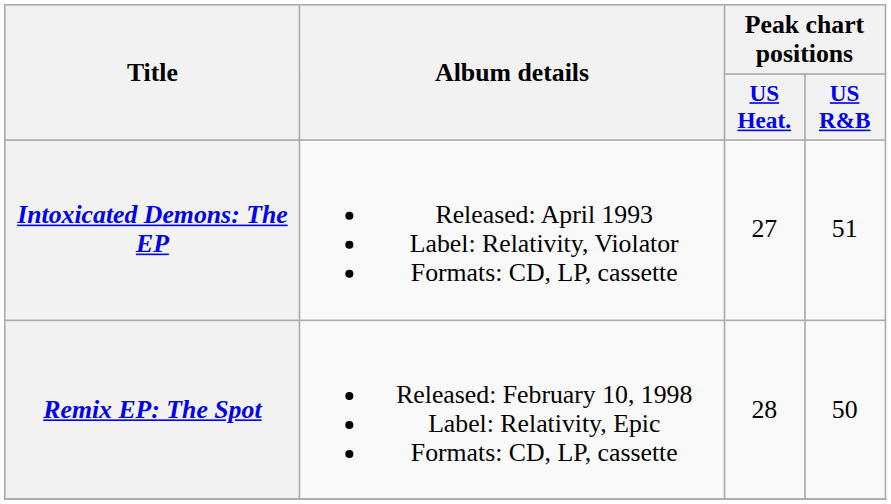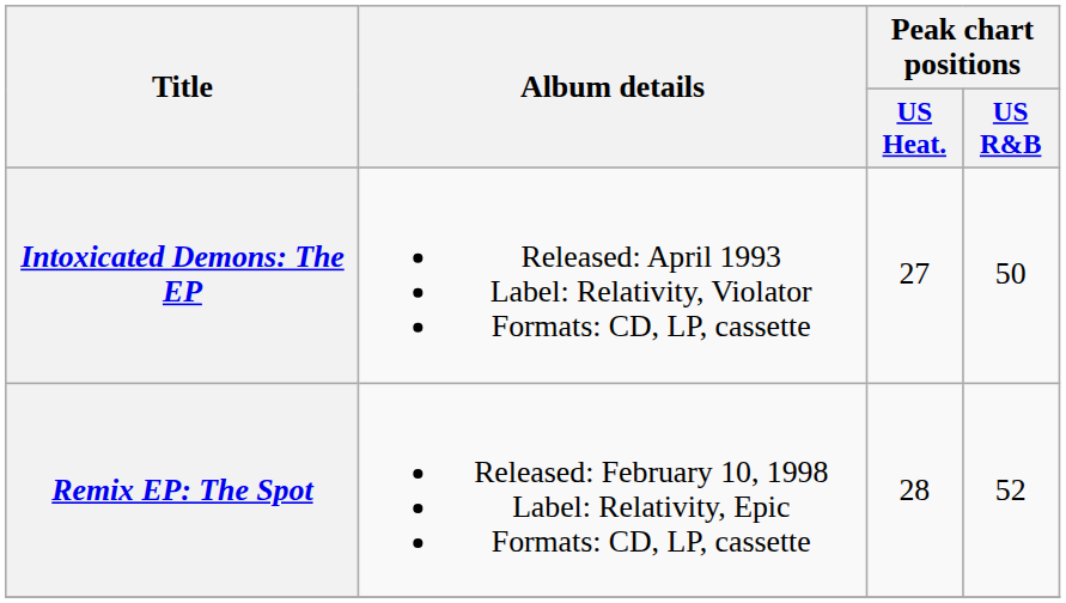 <table class="wikitable plainrowheaders" style="text-align:center;" border="1">
 <tr>
 <th scope="col" rowspan="2" style="width:11em;">Title</th>
 <th scope="col" rowspan="2" style="width:16em;">Album details</th>
 <th scope="col" colspan="2">Peak chart positions</th>
 </tr>
 <tr>
 <th scope="col" style="width:3em;font-size:90%;"><a href='#'>US<br>Heat.</a><br></th>
 <th scope="col" style="width:3em;font-size:90%;"><a href='#'>US<br>R&B</a><br></th>
 </tr>
 <tr>
 <th scope="row"><em><a href='#'>Intoxicated Demons: The EP</a></em></th>
 <td><br><ul><li>Released: April 1993</li><li>Label: Relativity, Violator</li><li>Formats: CD, LP, cassette</li></ul></td>
 <td>27</td>
-<td>51</td>
+<td>50</td>
 </tr>
 <tr>
 <th scope="row"><em><a href='#'>Remix EP: The Spot</a></em></th>
 <td><br><ul><li>Released: February 10, 1998</li><li>Label: Relativity, Epic</li><li>Formats: CD, LP, cassette</li></ul></td>
 <td>28</td>
-<td>50</td>
+<td>52</td>
 </tr>
 <tr>
 </tr>
 </table>
